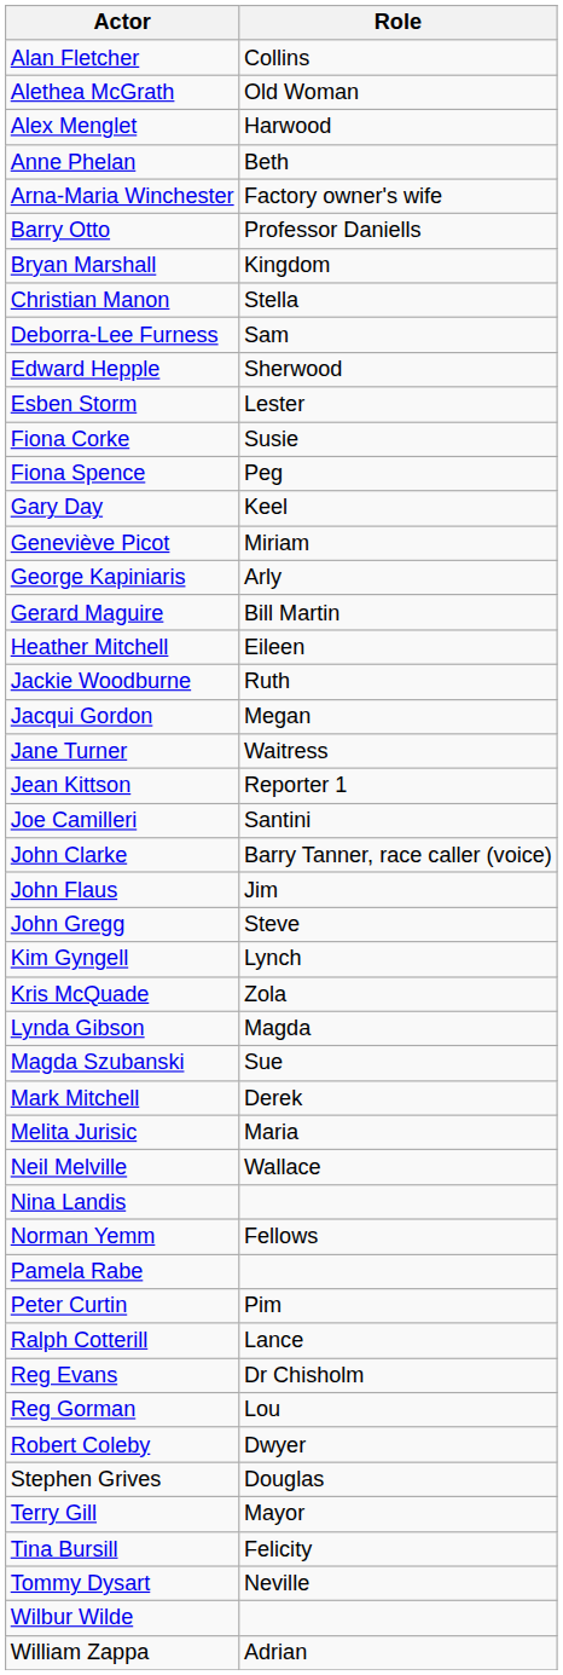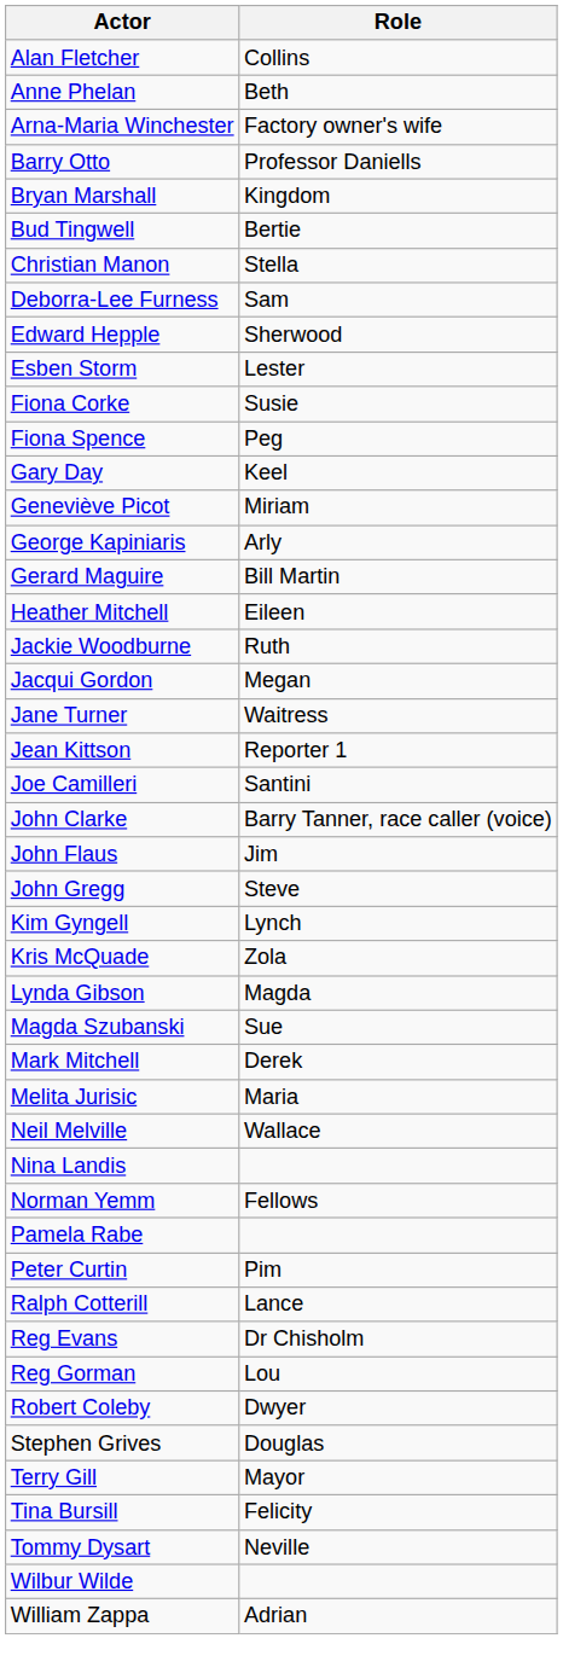 <table class=wikitable>
 <tr>
 <th>Actor</th>
 <th>Role</th>
 </tr>
 <tr>
 <td><a href='#'>Alan Fletcher</a></td>
 <td>Collins</td>
-</tr>
-<tr>
-<td><a href='#'>Alethea McGrath</a></td>
-<td>Old Woman</td>
-</tr>
-<tr>
-<td><a href='#'>Alex Menglet</a></td>
-<td>Harwood</td>
 </tr>
 <tr>
 <td><a href='#'>Anne Phelan</a></td>
 <td>Beth</td>
 </tr>
 <tr>
 <td><a href='#'>Arna-Maria Winchester</a></td>
 <td>Factory owner's wife</td>
 </tr>
 <tr>
 <td><a href='#'>Barry Otto</a></td>
 <td>Professor Daniells</td>
 </tr>
 <tr>
 <td><a href='#'>Bryan Marshall</a></td>
 <td>Kingdom</td>
+</tr>
+<tr>
+<td><a href='#'>Bud Tingwell</a></td>
+<td>Bertie</td>
 </tr>
 <tr>
 <td><a href='#'>Christian Manon</a></td>
 <td>Stella</td>
 </tr>
 <tr>
 <td><a href='#'>Deborra-Lee Furness</a></td>
 <td>Sam</td>
 </tr>
 <tr>
 <td><a href='#'>Edward Hepple</a></td>
 <td>Sherwood</td>
 </tr>
 <tr>
 <td><a href='#'>Esben Storm</a></td>
 <td>Lester</td>
 </tr>
 <tr>
 <td><a href='#'>Fiona Corke</a></td>
 <td>Susie</td>
 </tr>
 <tr>
 <td><a href='#'>Fiona Spence</a></td>
 <td>Peg</td>
 </tr>
 <tr>
 <td><a href='#'>Gary Day</a></td>
 <td>Keel</td>
 </tr>
 <tr>
 <td><a href='#'>Geneviève Picot</a></td>
 <td>Miriam</td>
 </tr>
 <tr>
 <td><a href='#'>George Kapiniaris</a></td>
 <td>Arly</td>
 </tr>
 <tr>
 <td><a href='#'>Gerard Maguire</a></td>
 <td>Bill Martin</td>
 </tr>
 <tr>
 <td><a href='#'>Heather Mitchell</a></td>
 <td>Eileen</td>
 </tr>
 <tr>
 <td><a href='#'>Jackie Woodburne</a></td>
 <td>Ruth</td>
 </tr>
 <tr>
 <td><a href='#'>Jacqui Gordon</a></td>
 <td>Megan</td>
 </tr>
 <tr>
 <td><a href='#'>Jane Turner</a></td>
 <td>Waitress</td>
 </tr>
 <tr>
 <td><a href='#'>Jean Kittson</a></td>
 <td>Reporter 1</td>
 </tr>
 <tr>
 <td><a href='#'>Joe Camilleri</a></td>
 <td>Santini</td>
 </tr>
 <tr>
 <td><a href='#'>John Clarke</a></td>
 <td>Barry Tanner, race caller (voice)</td>
 </tr>
 <tr>
 <td><a href='#'>John Flaus</a></td>
 <td>Jim</td>
 </tr>
 <tr>
 <td><a href='#'>John Gregg</a></td>
 <td>Steve</td>
 </tr>
 <tr>
 <td><a href='#'>Kim Gyngell</a></td>
 <td>Lynch</td>
 </tr>
 <tr>
 <td><a href='#'>Kris McQuade</a></td>
 <td>Zola</td>
 </tr>
 <tr>
 <td><a href='#'>Lynda Gibson</a></td>
 <td>Magda</td>
 </tr>
 <tr>
 <td><a href='#'>Magda Szubanski</a></td>
 <td>Sue</td>
 </tr>
 <tr>
 <td><a href='#'>Mark Mitchell</a></td>
 <td>Derek</td>
 </tr>
 <tr>
 <td><a href='#'>Melita Jurisic</a></td>
 <td>Maria</td>
 </tr>
 <tr>
 <td><a href='#'>Neil Melville</a></td>
 <td>Wallace</td>
 </tr>
 <tr>
 <td><a href='#'>Nina Landis</a></td>
 <td></td>
 </tr>
 <tr>
 <td><a href='#'>Norman Yemm</a></td>
 <td>Fellows</td>
 </tr>
 <tr>
 <td><a href='#'>Pamela Rabe</a></td>
 <td></td>
 </tr>
 <tr>
 <td><a href='#'>Peter Curtin</a></td>
 <td>Pim</td>
 </tr>
 <tr>
 <td><a href='#'>Ralph Cotterill</a></td>
 <td>Lance</td>
 </tr>
 <tr>
 <td><a href='#'>Reg Evans</a></td>
 <td>Dr Chisholm</td>
 </tr>
 <tr>
 <td><a href='#'>Reg Gorman</a></td>
 <td>Lou</td>
 </tr>
 <tr>
 <td><a href='#'>Robert Coleby</a></td>
 <td>Dwyer</td>
 </tr>
 <tr>
 <td>Stephen Grives</td>
 <td>Douglas</td>
 </tr>
 <tr>
 <td><a href='#'>Terry Gill</a></td>
 <td>Mayor</td>
 </tr>
 <tr>
 <td><a href='#'>Tina Bursill</a></td>
 <td>Felicity</td>
 </tr>
 <tr>
 <td><a href='#'>Tommy Dysart</a></td>
 <td>Neville</td>
 </tr>
 <tr>
 <td><a href='#'>Wilbur Wilde</a></td>
 <td></td>
 </tr>
 <tr>
 <td>William Zappa</td>
 <td>Adrian</td>
 </tr>
 </table>
